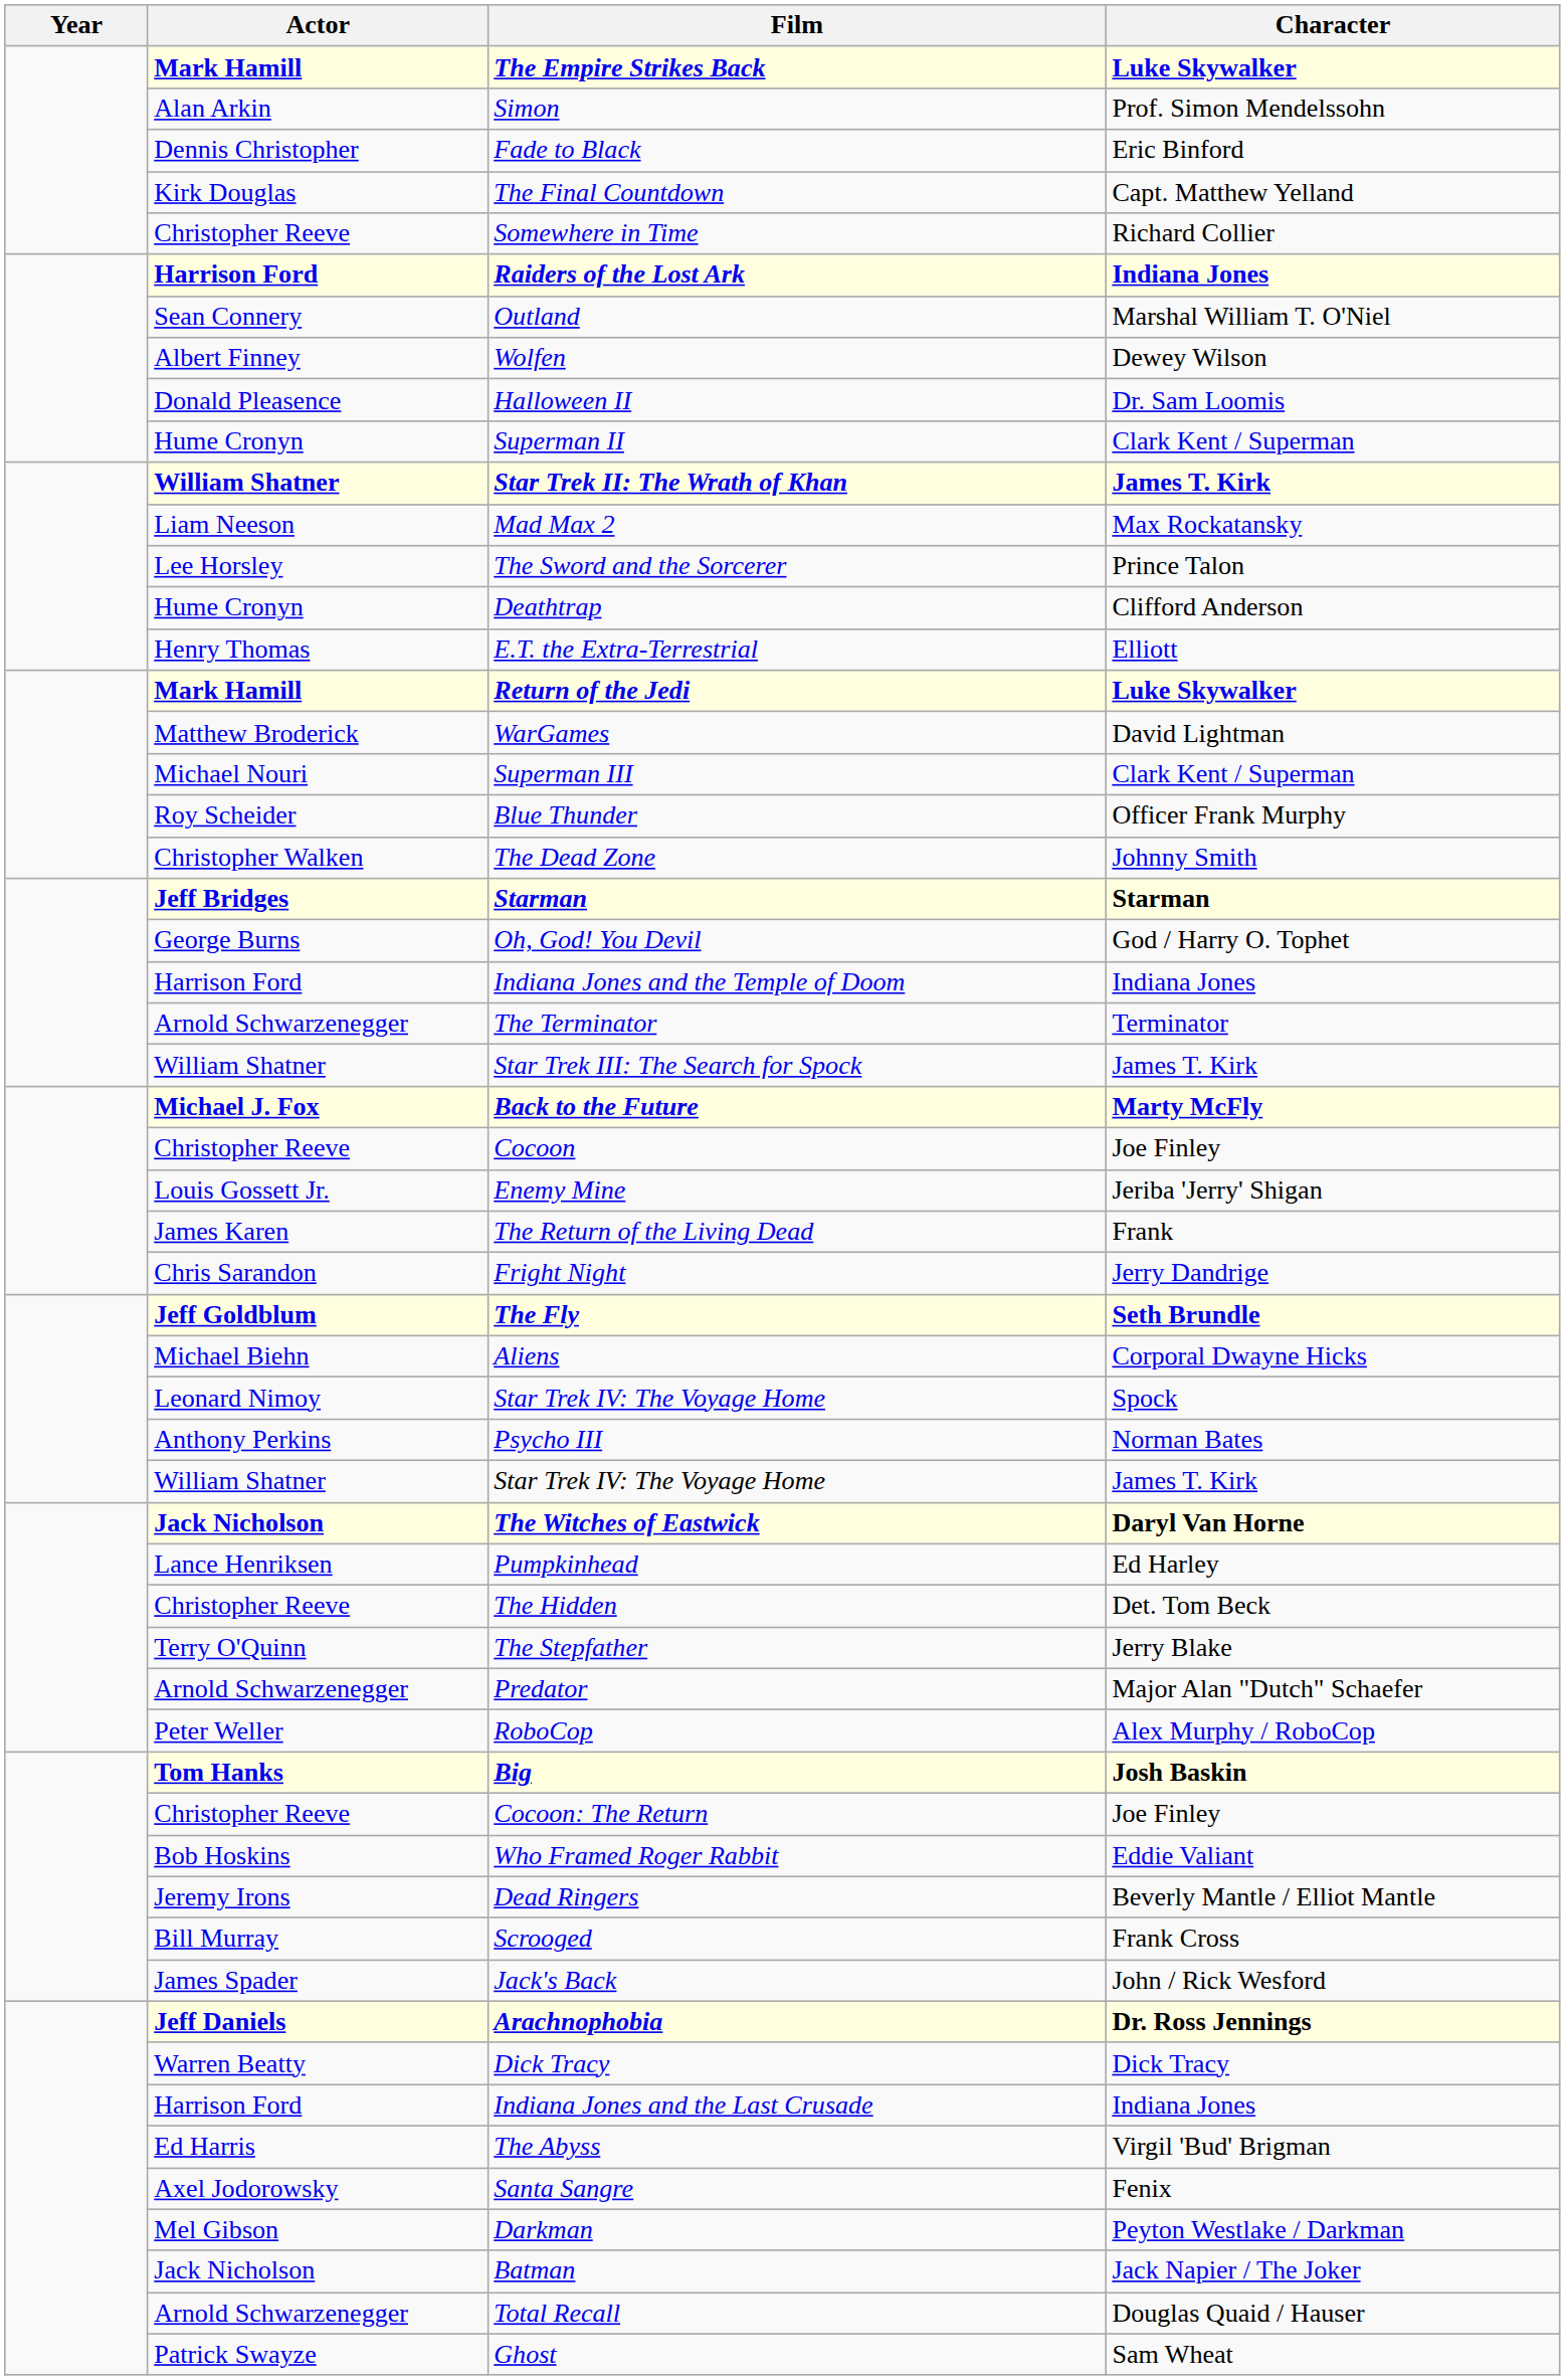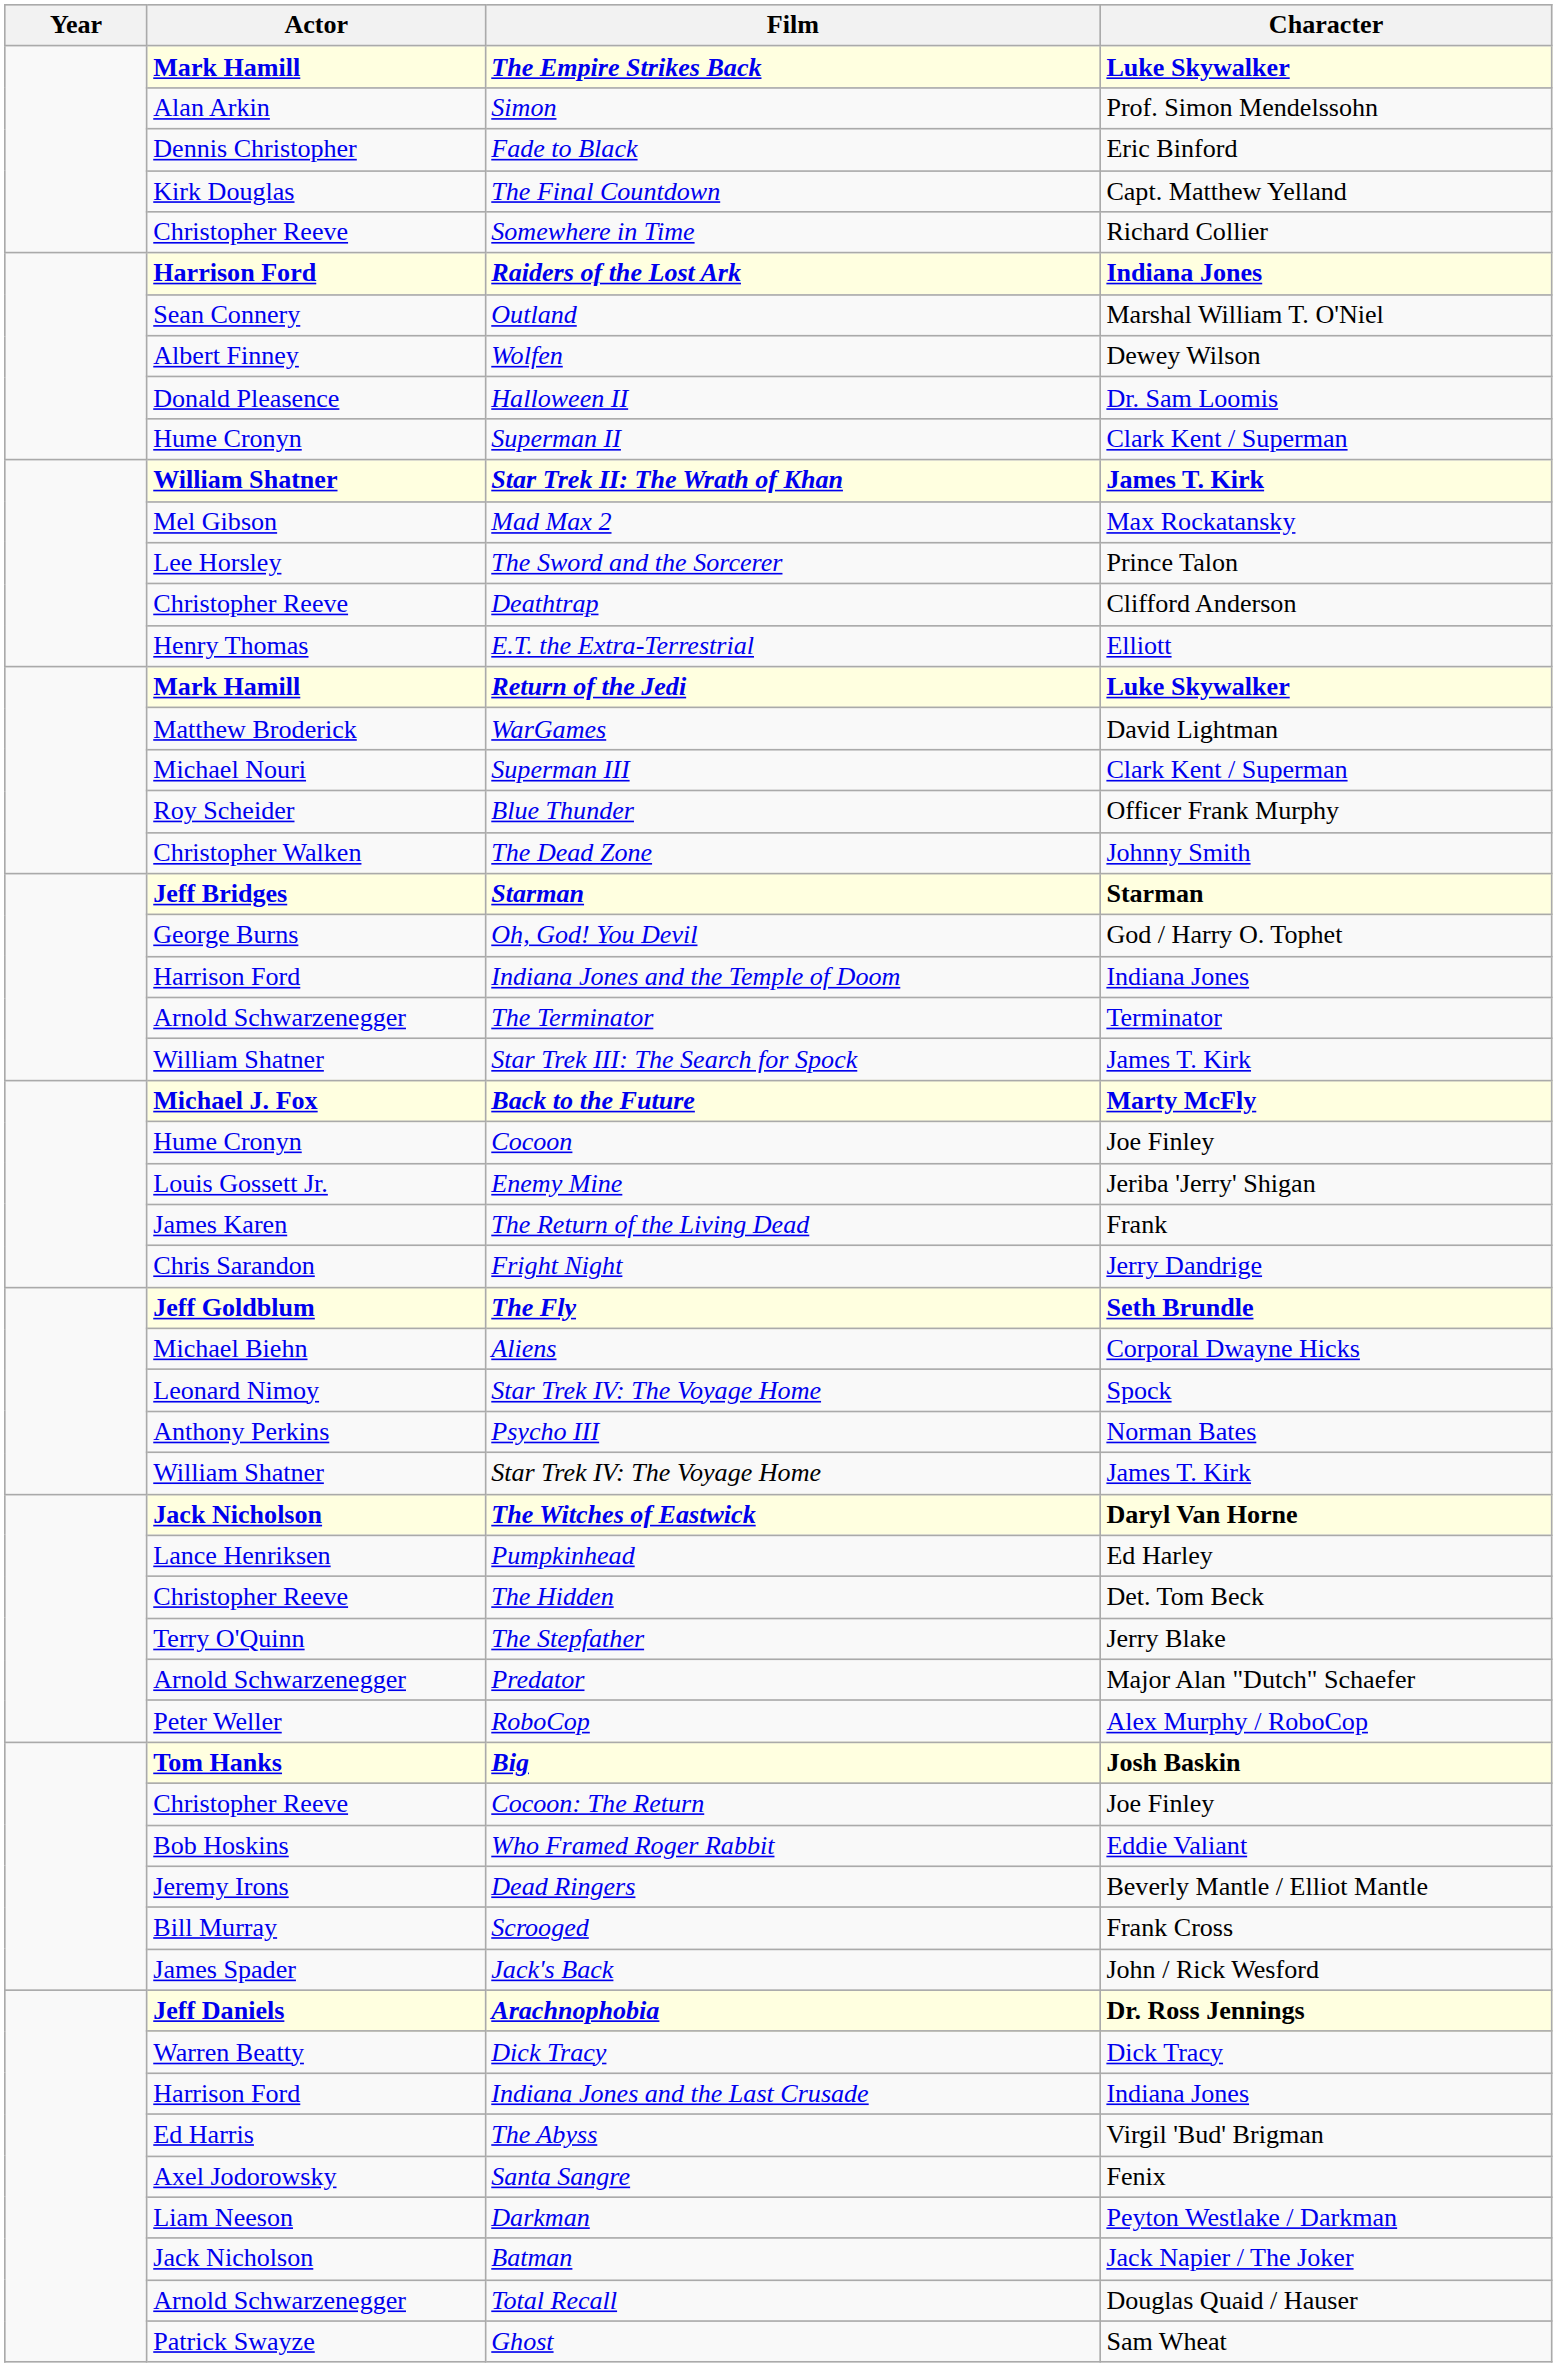 <table class="wikitable" width="950px" border="1" cellpadding="5" cellspacing="0" align="centre">
 <tr>
 <th width="80px">Year</th>
 <th width="200px">Actor</th>
 <th width="370px">Film</th>
 <th>Character</th>
 </tr>
 <tr>
 <td rowspan=5></td>
 <td style="background:lightyellow"><strong><a href='#'>Mark Hamill</a></strong></td>
 <td style="background:lightyellow"><strong><em><a href='#'>The Empire Strikes Back</a></em></strong></td>
 <td style="background:lightyellow"><strong><a href='#'>Luke Skywalker</a></strong></td>
 </tr>
 <tr>
 <td><a href='#'>Alan Arkin</a></td>
 <td><em><a href='#'>Simon</a></em></td>
 <td>Prof. Simon Mendelssohn</td>
 </tr>
 <tr>
 <td><a href='#'>Dennis Christopher</a></td>
 <td><em><a href='#'>Fade to Black</a></em></td>
 <td>Eric Binford</td>
 </tr>
 <tr>
 <td><a href='#'>Kirk Douglas</a></td>
 <td><em><a href='#'>The Final Countdown</a></em></td>
 <td>Capt. Matthew Yelland</td>
 </tr>
 <tr>
 <td><a href='#'>Christopher Reeve</a></td>
 <td><em><a href='#'>Somewhere in Time</a></em></td>
 <td>Richard Collier</td>
 </tr>
 <tr>
 <td rowspan=5></td>
 <td style="background:lightyellow"><strong><a href='#'>Harrison Ford</a></strong></td>
 <td style="background:lightyellow"><strong><em><a href='#'>Raiders of the Lost Ark</a></em></strong></td>
 <td style="background:lightyellow"><strong><a href='#'>Indiana Jones</a></strong></td>
 </tr>
 <tr>
 <td><a href='#'>Sean Connery</a></td>
 <td><em><a href='#'>Outland</a></em></td>
 <td>Marshal William T. O'Niel</td>
 </tr>
 <tr>
 <td><a href='#'>Albert Finney</a></td>
 <td><em><a href='#'>Wolfen</a></em></td>
 <td>Dewey Wilson</td>
 </tr>
 <tr>
 <td><a href='#'>Donald Pleasence</a></td>
 <td><em><a href='#'>Halloween II</a></em></td>
 <td><a href='#'>Dr. Sam Loomis</a></td>
 </tr>
 <tr>
 <td><a href='#'>Hume Cronyn</a></td>
 <td><em><a href='#'>Superman II</a></em></td>
 <td><a href='#'>Clark Kent / Superman</a></td>
 </tr>
 <tr>
 <td rowspan=5></td>
 <td style="background:lightyellow"><strong><a href='#'>William Shatner</a></strong></td>
 <td style="background:lightyellow"><strong><em><a href='#'>Star Trek II: The Wrath of Khan</a></em></strong></td>
 <td style="background:lightyellow"><strong><a href='#'>James T. Kirk</a></strong></td>
 </tr>
 <tr>
-<td><a href='#'>Liam Neeson</a></td>
+<td><a href='#'>Mel Gibson</a></td>
 <td><em><a href='#'>Mad Max 2</a></em></td>
 <td><a href='#'>Max Rockatansky</a></td>
 </tr>
 <tr>
 <td><a href='#'>Lee Horsley</a></td>
 <td><em><a href='#'>The Sword and the Sorcerer</a></em></td>
 <td>Prince Talon</td>
 </tr>
 <tr>
-<td><a href='#'>Hume Cronyn</a></td>
+<td><a href='#'>Christopher Reeve</a></td>
 <td><em><a href='#'>Deathtrap</a></em></td>
 <td>Clifford Anderson</td>
 </tr>
 <tr>
 <td><a href='#'>Henry Thomas</a></td>
 <td><em><a href='#'>E.T. the Extra-Terrestrial</a></em></td>
 <td><a href='#'>Elliott</a></td>
 </tr>
 <tr>
 <td rowspan=5></td>
 <td style="background:lightyellow"><strong><a href='#'>Mark Hamill</a></strong></td>
 <td style="background:lightyellow"><strong><em><a href='#'>Return of the Jedi</a></em></strong></td>
 <td style="background:lightyellow"><strong><a href='#'>Luke Skywalker</a></strong></td>
 </tr>
 <tr>
 <td><a href='#'>Matthew Broderick</a></td>
 <td><em><a href='#'>WarGames</a></em></td>
 <td>David Lightman</td>
 </tr>
 <tr>
 <td><a href='#'>Michael Nouri</a></td>
 <td><em><a href='#'>Superman III</a></em></td>
 <td><a href='#'>Clark Kent / Superman</a></td>
 </tr>
 <tr>
 <td><a href='#'>Roy Scheider</a></td>
 <td><em><a href='#'>Blue Thunder</a></em></td>
 <td>Officer Frank Murphy</td>
 </tr>
 <tr>
 <td><a href='#'>Christopher Walken</a></td>
 <td><em><a href='#'>The Dead Zone</a></em></td>
 <td><a href='#'>Johnny Smith</a></td>
 </tr>
 <tr>
 <td rowspan=5></td>
 <td style="background:lightyellow"><strong><a href='#'>Jeff Bridges</a></strong></td>
 <td style="background:lightyellow"><strong><em><a href='#'>Starman</a></em></strong></td>
 <td style="background:lightyellow"><strong>Starman</strong></td>
 </tr>
 <tr>
 <td><a href='#'>George Burns</a></td>
 <td><em><a href='#'>Oh, God! You Devil</a></em></td>
 <td>God / Harry O. Tophet</td>
 </tr>
 <tr>
 <td><a href='#'>Harrison Ford</a></td>
 <td><em><a href='#'>Indiana Jones and the Temple of Doom</a></em></td>
 <td><a href='#'>Indiana Jones</a></td>
 </tr>
 <tr>
 <td><a href='#'>Arnold Schwarzenegger</a></td>
 <td><em><a href='#'>The Terminator</a></em></td>
 <td><a href='#'>Terminator</a></td>
 </tr>
 <tr>
 <td><a href='#'>William Shatner</a></td>
 <td><em><a href='#'>Star Trek III: The Search for Spock</a></em></td>
 <td><a href='#'>James T. Kirk</a></td>
 </tr>
 <tr>
 <td rowspan=5></td>
 <td style="background:lightyellow"><strong><a href='#'>Michael J. Fox</a></strong></td>
 <td style="background:lightyellow"><strong><em><a href='#'>Back to the Future</a></em></strong></td>
 <td style="background:lightyellow"><strong><a href='#'>Marty McFly</a></strong></td>
 </tr>
 <tr>
-<td><a href='#'>Christopher Reeve</a></td>
+<td><a href='#'>Hume Cronyn</a></td>
 <td><em><a href='#'>Cocoon</a></em></td>
 <td>Joe Finley</td>
 </tr>
 <tr>
 <td><a href='#'>Louis Gossett Jr.</a></td>
 <td><em><a href='#'>Enemy Mine</a></em></td>
 <td>Jeriba 'Jerry' Shigan</td>
 </tr>
 <tr>
 <td><a href='#'>James Karen</a></td>
 <td><em><a href='#'>The Return of the Living Dead</a></em></td>
 <td>Frank</td>
 </tr>
 <tr>
 <td><a href='#'>Chris Sarandon</a></td>
 <td><em><a href='#'>Fright Night</a></em></td>
 <td><a href='#'>Jerry Dandrige</a></td>
 </tr>
 <tr>
 <td rowspan=5></td>
 <td style="background:lightyellow"><strong><a href='#'>Jeff Goldblum</a></strong></td>
 <td style="background:lightyellow"><strong><em><a href='#'>The Fly</a></em></strong></td>
 <td style="background:lightyellow"><strong><a href='#'>Seth Brundle</a></strong></td>
 </tr>
 <tr>
 <td><a href='#'>Michael Biehn</a></td>
 <td><em><a href='#'>Aliens</a></em></td>
 <td><a href='#'>Corporal Dwayne Hicks</a></td>
 </tr>
 <tr>
 <td><a href='#'>Leonard Nimoy</a></td>
 <td><em><a href='#'>Star Trek IV: The Voyage Home</a></em></td>
 <td><a href='#'>Spock</a></td>
 </tr>
 <tr>
 <td><a href='#'>Anthony Perkins</a></td>
 <td><em><a href='#'>Psycho III</a></em></td>
 <td><a href='#'>Norman Bates</a></td>
 </tr>
 <tr>
 <td><a href='#'>William Shatner</a></td>
 <td><em>Star Trek IV: The Voyage Home</em></td>
 <td><a href='#'>James T. Kirk</a></td>
 </tr>
 <tr>
 <td rowspan=6></td>
 <td style="background:lightyellow"><strong><a href='#'>Jack Nicholson</a></strong></td>
 <td style="background:lightyellow"><strong><em><a href='#'>The Witches of Eastwick</a></em></strong></td>
 <td style="background:lightyellow"><strong>Daryl Van Horne</strong></td>
 </tr>
 <tr>
 <td><a href='#'>Lance Henriksen</a></td>
 <td><em><a href='#'>Pumpkinhead</a></em></td>
 <td>Ed Harley</td>
 </tr>
 <tr>
 <td><a href='#'>Christopher Reeve</a></td>
 <td><em><a href='#'>The Hidden</a></em></td>
 <td>Det. Tom Beck</td>
 </tr>
 <tr>
 <td><a href='#'>Terry O'Quinn</a></td>
 <td><em><a href='#'>The Stepfather</a></em></td>
 <td>Jerry Blake</td>
 </tr>
 <tr>
 <td><a href='#'>Arnold Schwarzenegger</a></td>
 <td><em><a href='#'>Predator</a></em></td>
 <td>Major Alan "Dutch" Schaefer</td>
 </tr>
 <tr>
 <td><a href='#'>Peter Weller</a></td>
 <td><em><a href='#'>RoboCop</a></em></td>
 <td><a href='#'>Alex Murphy / RoboCop</a></td>
 </tr>
 <tr>
 <td rowspan=6></td>
 <td style="background:lightyellow"><strong><a href='#'>Tom Hanks</a></strong></td>
 <td style="background:lightyellow"><strong><em><a href='#'>Big</a></em></strong></td>
 <td style="background:lightyellow"><strong>Josh Baskin</strong></td>
 </tr>
 <tr>
 <td><a href='#'>Christopher Reeve</a></td>
 <td><em><a href='#'>Cocoon: The Return</a></em></td>
 <td>Joe Finley</td>
 </tr>
 <tr>
 <td><a href='#'>Bob Hoskins</a></td>
 <td><em><a href='#'>Who Framed Roger Rabbit</a></em></td>
 <td><a href='#'>Eddie Valiant</a></td>
 </tr>
 <tr>
 <td><a href='#'>Jeremy Irons</a></td>
 <td><em><a href='#'>Dead Ringers</a></em></td>
 <td>Beverly Mantle / Elliot Mantle</td>
 </tr>
 <tr>
 <td><a href='#'>Bill Murray</a></td>
 <td><em><a href='#'>Scrooged</a></em></td>
 <td>Frank Cross</td>
 </tr>
 <tr>
 <td><a href='#'>James Spader</a></td>
 <td><em><a href='#'>Jack's Back</a></em></td>
 <td>John / Rick Wesford</td>
 </tr>
 <tr>
 <td rowspan=9></td>
 <td style="background:lightyellow"><strong><a href='#'>Jeff Daniels</a></strong></td>
 <td style="background:lightyellow"><strong><em><a href='#'>Arachnophobia</a></em></strong></td>
 <td style="background:lightyellow"><strong>Dr. Ross Jennings</strong></td>
 </tr>
 <tr>
 <td><a href='#'>Warren Beatty</a></td>
 <td><em><a href='#'>Dick Tracy</a></em></td>
 <td><a href='#'>Dick Tracy</a></td>
 </tr>
 <tr>
 <td><a href='#'>Harrison Ford</a></td>
 <td><em><a href='#'>Indiana Jones and the Last Crusade</a></em></td>
 <td><a href='#'>Indiana Jones</a></td>
 </tr>
 <tr>
 <td><a href='#'>Ed Harris</a></td>
 <td><em><a href='#'>The Abyss</a></em></td>
 <td>Virgil 'Bud' Brigman</td>
 </tr>
 <tr>
 <td><a href='#'>Axel Jodorowsky</a></td>
 <td><em><a href='#'>Santa Sangre</a></em></td>
 <td>Fenix</td>
 </tr>
 <tr>
-<td><a href='#'>Mel Gibson</a></td>
+<td><a href='#'>Liam Neeson</a></td>
 <td><em><a href='#'>Darkman</a></em></td>
 <td><a href='#'>Peyton Westlake / Darkman</a></td>
 </tr>
 <tr>
 <td><a href='#'>Jack Nicholson</a></td>
 <td><em><a href='#'>Batman</a></em></td>
 <td><a href='#'>Jack Napier / The Joker</a></td>
 </tr>
 <tr>
 <td><a href='#'>Arnold Schwarzenegger</a></td>
 <td><em><a href='#'>Total Recall</a></em></td>
 <td>Douglas Quaid / Hauser</td>
 </tr>
 <tr>
 <td><a href='#'>Patrick Swayze</a></td>
 <td><em><a href='#'>Ghost</a></em></td>
 <td>Sam Wheat</td>
 </tr>
 </table>
